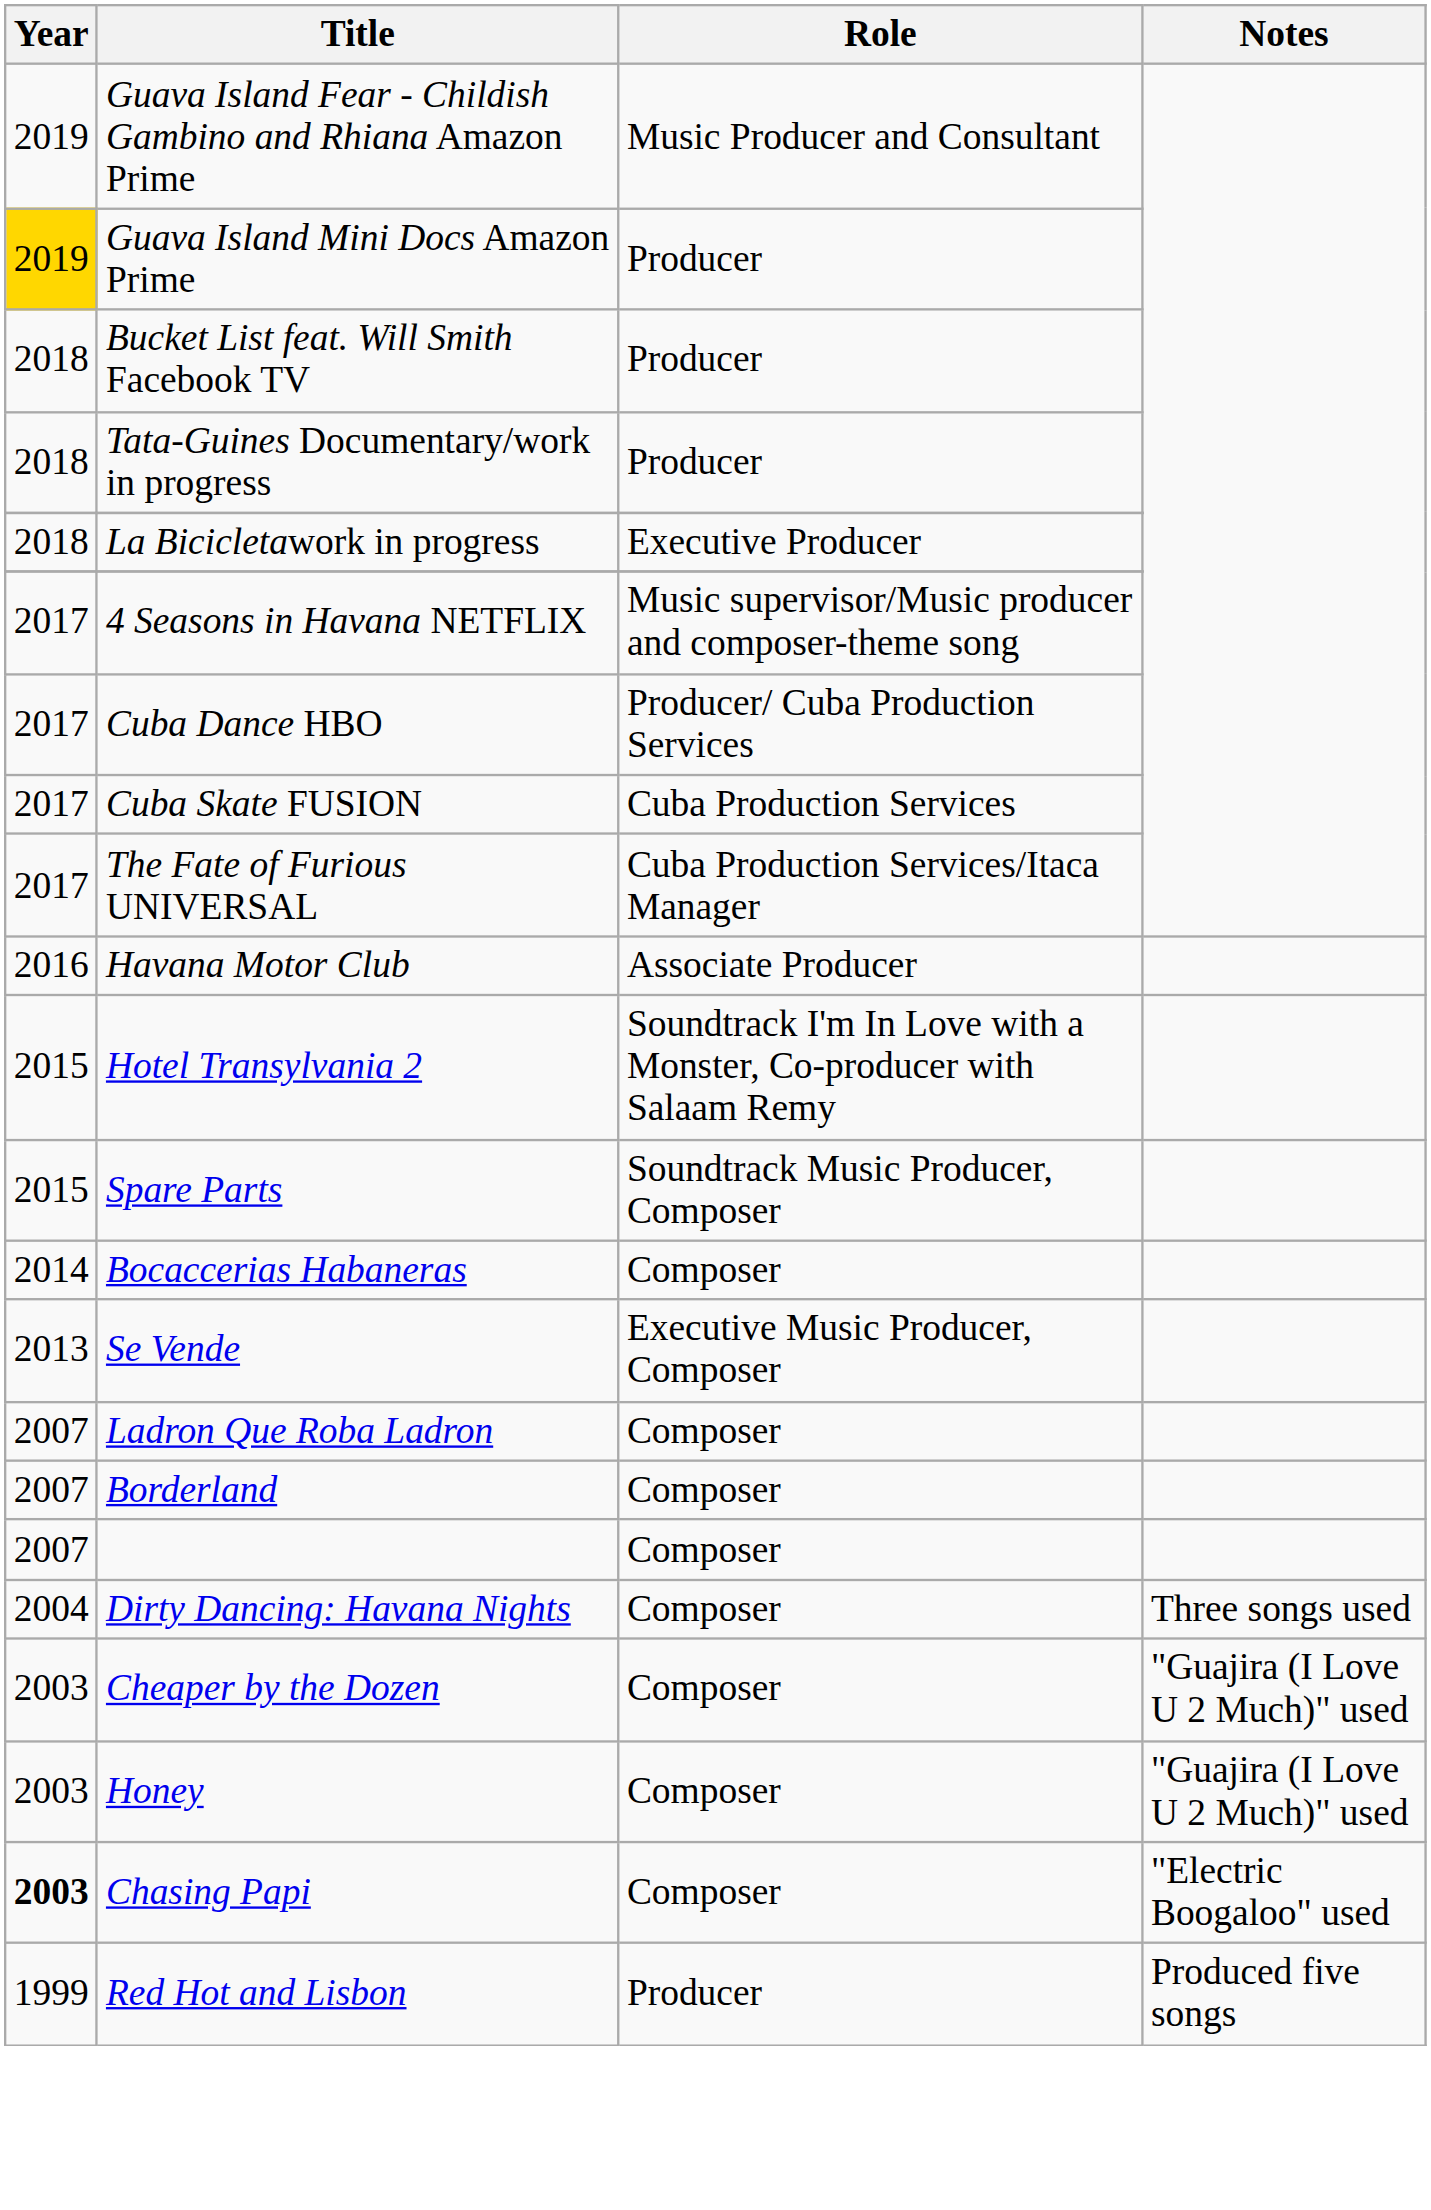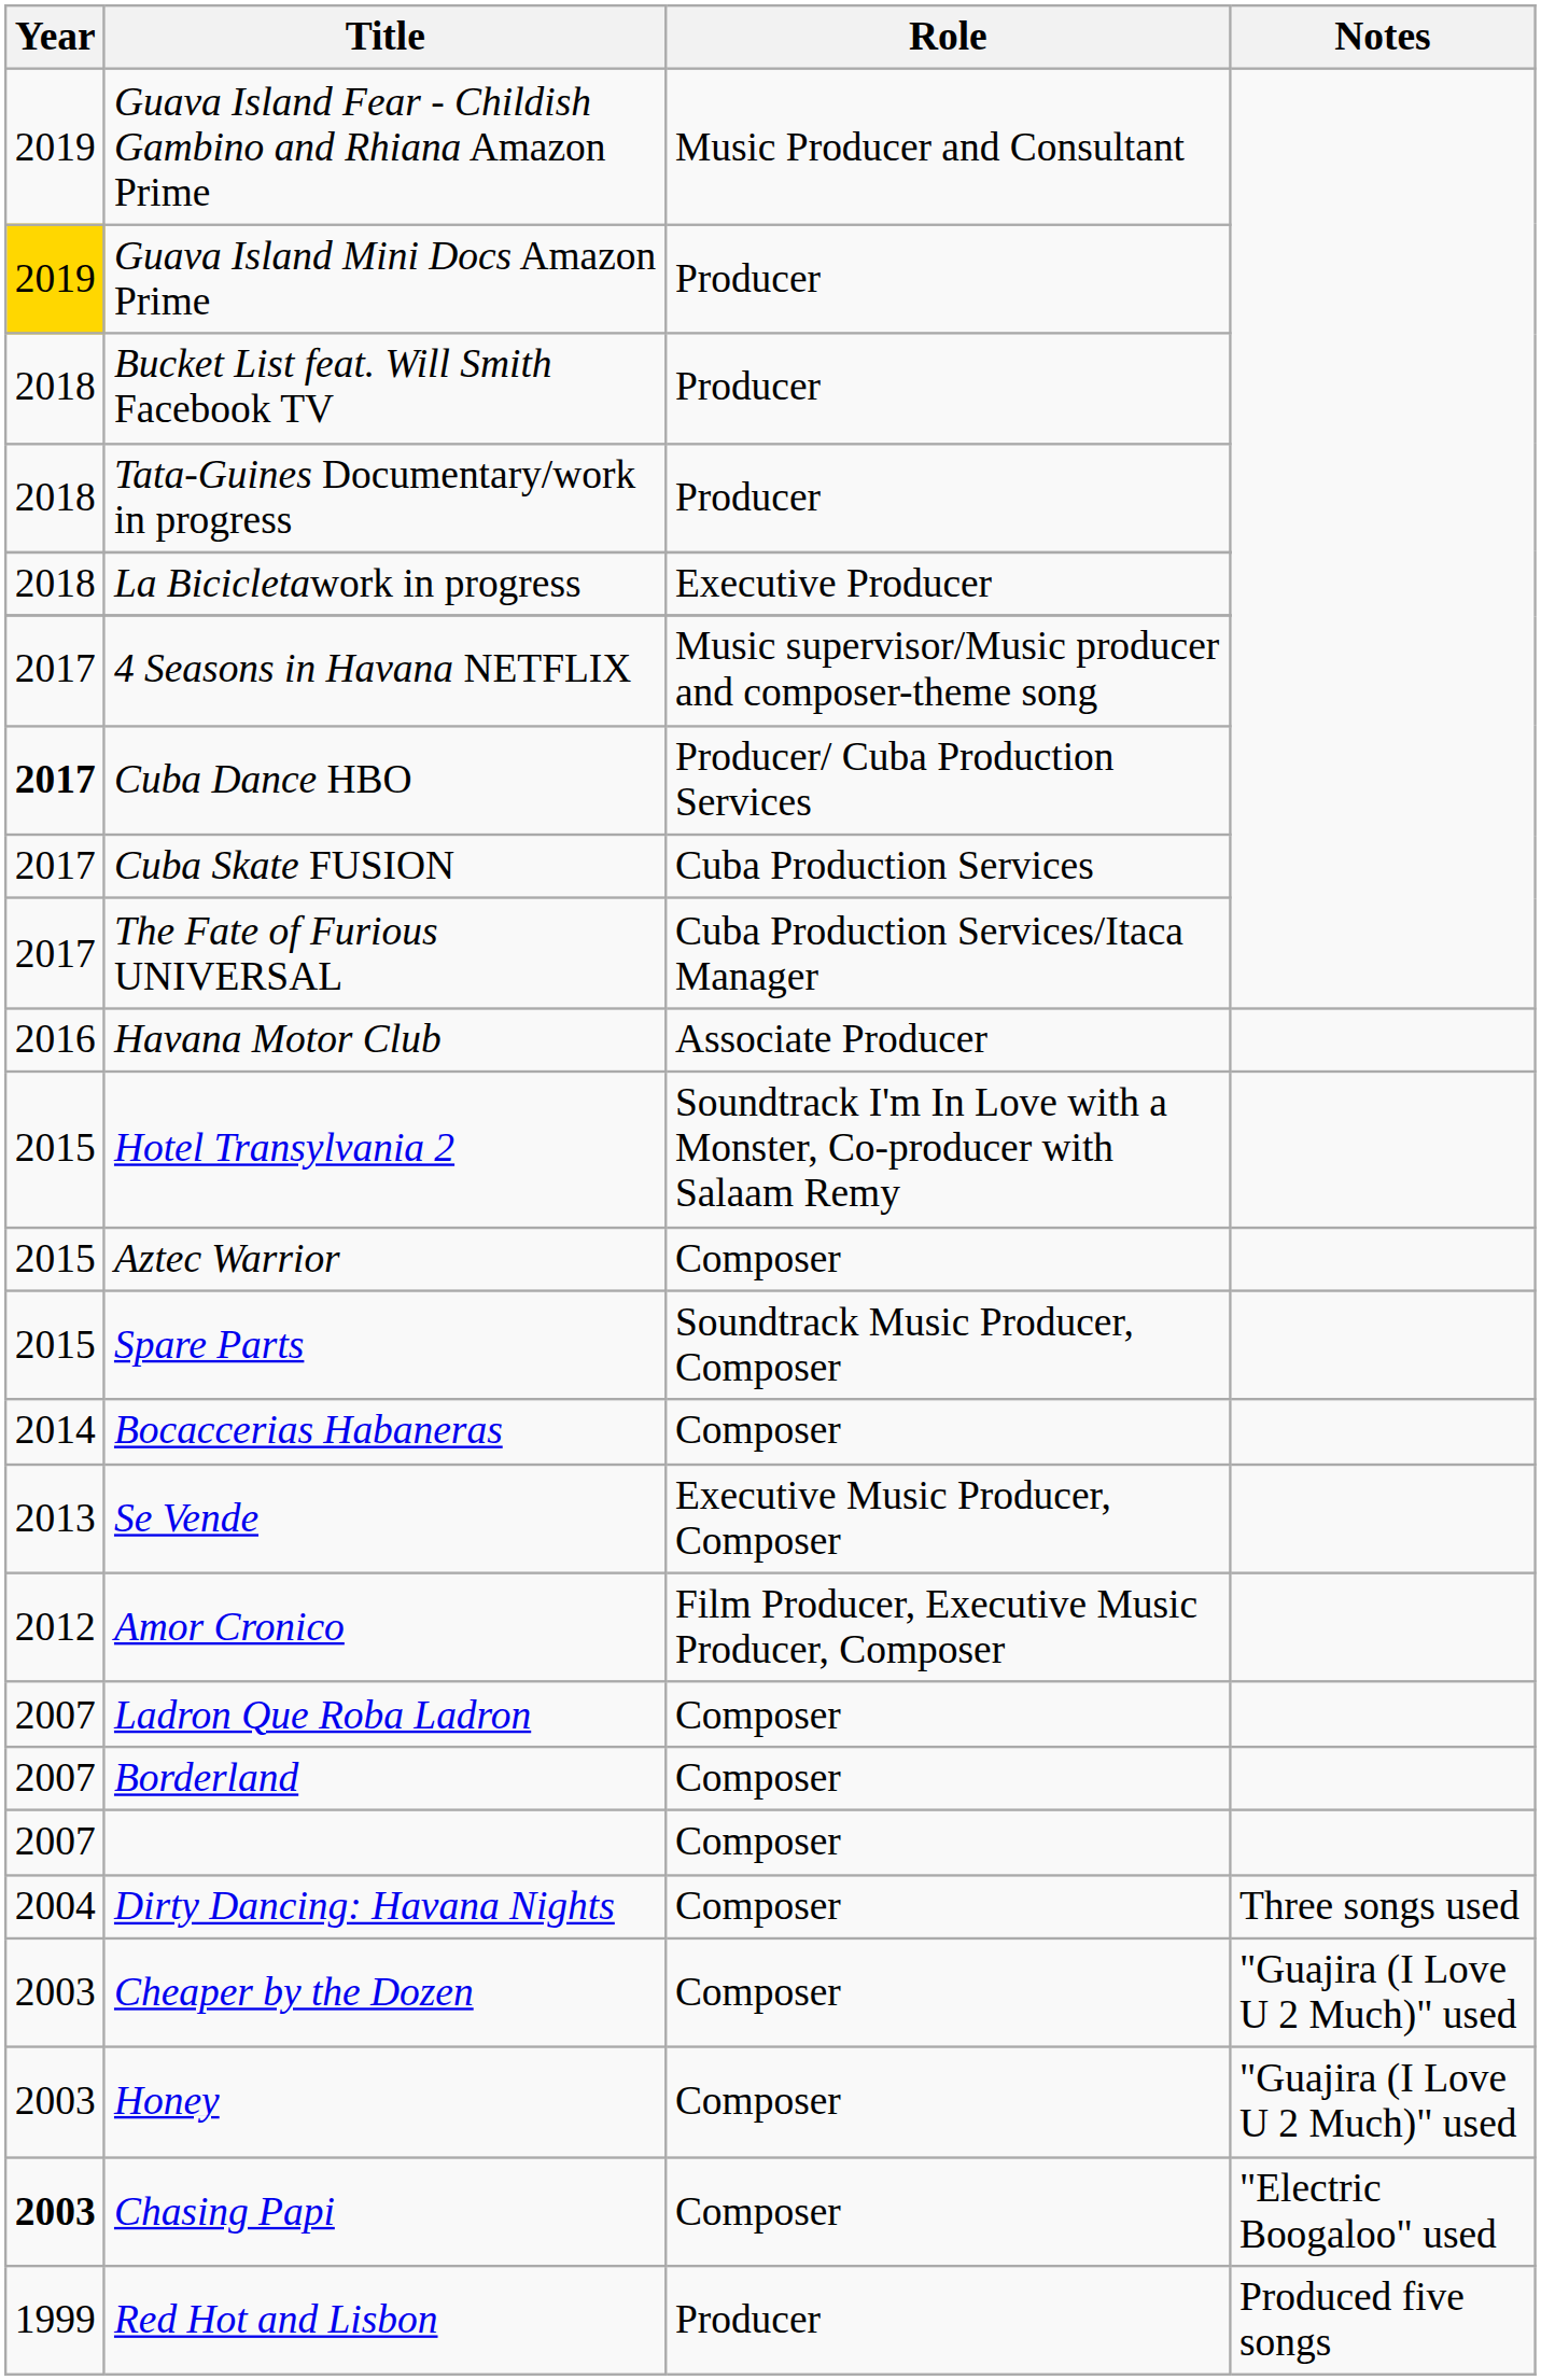 <table class="wikitable">
 <tr>
 <th>Year</th>
 <th>Title</th>
 <th>Role</th>
 <th>Notes</th>
 </tr>
 <tr>
 <td>2019</td>
 <td><em>Guava Island Fear - Childish Gambino and Rhiana</em> Amazon Prime</td>
 <td>Music Producer and Consultant</td>
 </tr>
 <tr>
 <td style="background: gold;">2019</td>
 <td><em>Guava Island Mini Docs</em> Amazon Prime</td>
 <td>Producer</td>
 </tr>
 <tr>
 <td>2018</td>
 <td><em>Bucket List feat. Will Smith</em> Facebook TV</td>
 <td>Producer</td>
 </tr>
 <tr>
 <td>2018</td>
 <td><em>Tata-Guines</em> Documentary/work in progress</td>
 <td>Producer</td>
 </tr>
 <tr>
 </tr>
 <tr>
 <td>2018</td>
 <td><em>La Bicicleta</em>work in progress</td>
 <td>Executive Producer</td>
 </tr>
 <tr>
 </tr>
 <tr>
 <td>2017</td>
 <td><em>4 Seasons in Havana</em> NETFLIX</td>
 <td>Music supervisor/Music producer and composer-theme song</td>
 </tr>
 <tr>
-<td>2017</td>
+<td><strong>2017</strong></td>
 <td><em>Cuba Dance</em> HBO</td>
 <td>Producer/ Cuba Production Services</td>
 </tr>
 <tr>
 <td>2017</td>
 <td><em>Cuba Skate</em> FUSION</td>
 <td>Cuba Production Services</td>
 </tr>
 <tr>
 <td>2017</td>
 <td><em>The Fate of Furious</em> UNIVERSAL</td>
 <td>Cuba Production Services/Itaca Manager</td>
 </tr>
 <tr>
 <td>2016</td>
 <td><em>Havana Motor Club</em></td>
 <td>Associate Producer</td>
 <td></td>
 </tr>
 <tr>
 <td>2015</td>
 <td><em><a href='#'>Hotel Transylvania 2</a></em></td>
 <td>Soundtrack I'm In Love with a Monster, Co-producer with Salaam Remy</td>
 <td></td>
 </tr>
 <tr>
 <td>2015</td>
+<td><em>Aztec Warrior</em></td>
+<td>Composer</td>
+<td></td>
+</tr>
+<tr>
+<td>2015</td>
 <td><em><a href='#'>Spare Parts</a></em></td>
 <td>Soundtrack Music Producer, Composer</td>
 <td></td>
 </tr>
 <tr>
 <td>2014</td>
 <td><em><a href='#'>Bocaccerias Habaneras</a></em></td>
 <td>Composer</td>
 <td></td>
 </tr>
 <tr>
 <td>2013</td>
 <td><em><a href='#'>Se Vende</a></em></td>
 <td>Executive Music Producer, Composer</td>
+<td></td>
+</tr>
+<tr>
+<td>2012</td>
+<td><em><a href='#'>Amor Cronico</a></em></td>
+<td>Film Producer, Executive Music Producer, Composer</td>
 <td></td>
 </tr>
 <tr>
 <td>2007</td>
 <td><em><a href='#'>Ladron Que Roba Ladron</a></em></td>
 <td>Composer</td>
 <td></td>
 </tr>
 <tr>
 <td>2007</td>
 <td><em><a href='#'>Borderland</a></em></td>
 <td>Composer</td>
 <td></td>
 </tr>
 <tr>
 <td>2007</td>
 <td></td>
 <td>Composer</td>
 <td></td>
 </tr>
 <tr>
 <td>2004</td>
 <td><em><a href='#'>Dirty Dancing: Havana Nights</a></em></td>
 <td>Composer</td>
 <td>Three songs used</td>
 </tr>
 <tr>
 <td>2003</td>
 <td><em><a href='#'>Cheaper by the Dozen</a></em></td>
 <td>Composer</td>
 <td>"Guajira (I Love U 2 Much)" used</td>
 </tr>
 <tr>
 <td>2003</td>
 <td><em><a href='#'>Honey</a></em></td>
 <td>Composer</td>
 <td>"Guajira (I Love U 2 Much)" used</td>
 </tr>
 <tr>
 <td><strong>2003</strong></td>
 <td><em><a href='#'>Chasing Papi</a></em></td>
 <td>Composer</td>
 <td>"Electric Boogaloo" used</td>
 </tr>
 <tr>
 <td>1999</td>
 <td><em><a href='#'>Red Hot and Lisbon</a></em></td>
 <td>Producer</td>
 <td>Produced five songs</td>
 </tr>
 </table>
